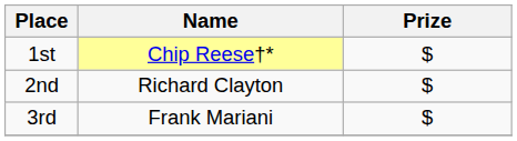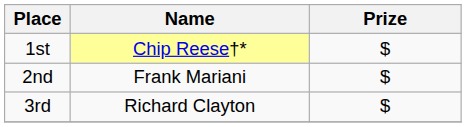 <table class="wikitable">
 <tr>
 <th width="50">Place</th>
 <th width="200">Name</th>
 <th width="125">Prize</th>
 </tr>
 <tr>
 <td align = "center">1st</td>
 <td align = "center" bgcolor="#FFFF99"><a href='#'>Chip Reese</a>†*</td>
 <td align = "center">$</td>
 </tr>
 <tr>
 <td align = "center">2nd</td>
-<td align = "center">Richard Clayton</td>
+<td align = "center">Frank Mariani</td>
 <td align = "center">$</td>
 </tr>
 <tr>
 <td align = "center">3rd</td>
-<td align = "center">Frank Mariani</td>
+<td align = "center">Richard Clayton</td>
 <td align = "center">$</td>
 </tr>
 <tr>
 </tr>
 </table>
